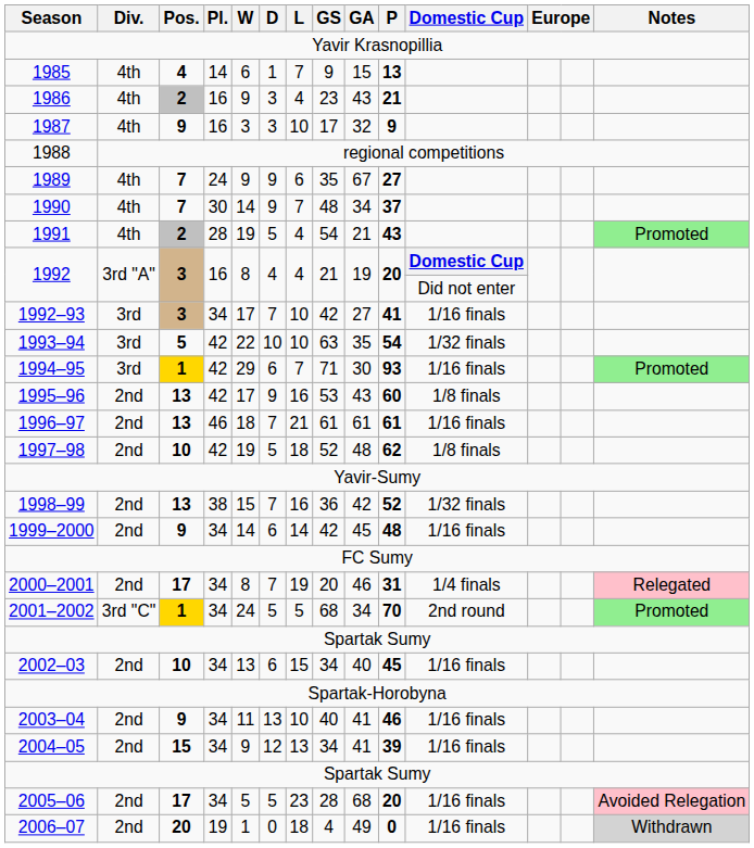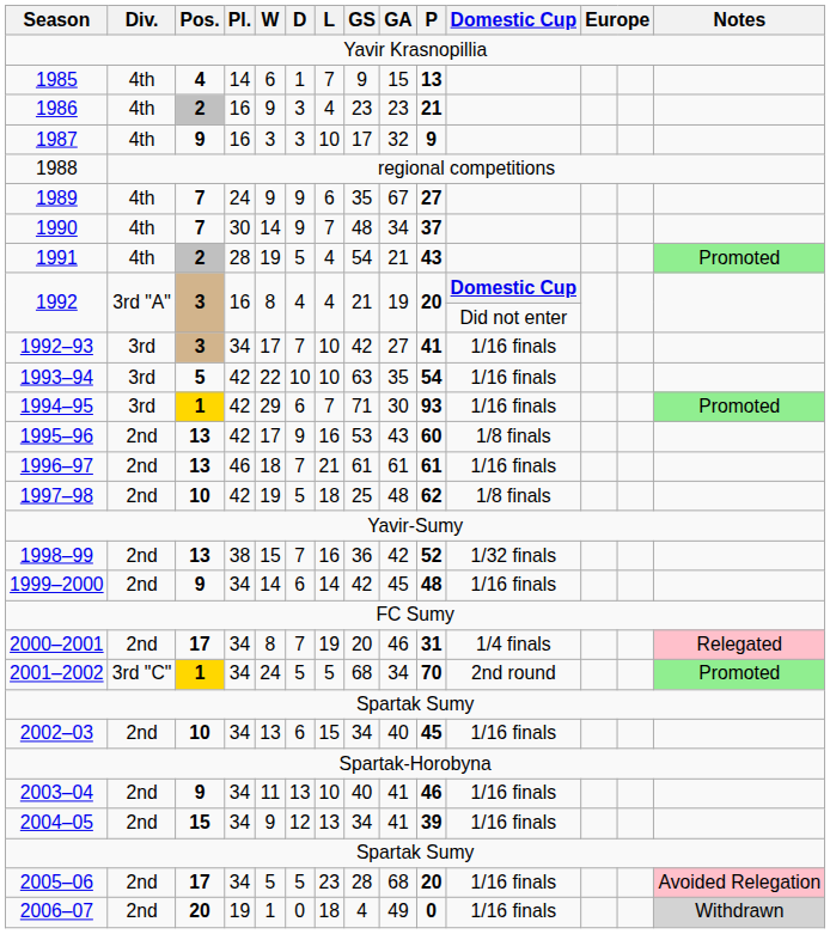 <table class="wikitable">
 <tr>
 <th>Season</th>
 <th>Div.</th>
 <th>Pos.</th>
 <th>Pl.</th>
 <th>W</th>
 <th>D</th>
 <th>L</th>
 <th>GS</th>
 <th>GA</th>
 <th>P</th>
 <th><a href='#'>Domestic Cup</a></th>
 <th colspan=2>Europe</th>
 <th>Notes</th>
 </tr>
 <tr>
 <td align=center colspan=14>Yavir Krasnopillia</td>
 </tr>
 <tr>
 <td align=center><a href='#'>1985</a></td>
 <td align=center>4th</td>
 <td align=center><strong>4</strong></td>
 <td align=center>14</td>
 <td align=center>6</td>
 <td align=center>1</td>
 <td align=center>7</td>
 <td align=center>9</td>
 <td align=center>15</td>
 <td align=center><strong>13</strong></td>
 <td align=center></td>
 <td align=center></td>
 <td align=center></td>
 <td align=center></td>
 </tr>
 <tr>
 <td align=center><a href='#'>1986</a></td>
 <td align=center>4th</td>
 <td align=center bgcolor=silver><strong>2</strong></td>
 <td align=center>16</td>
 <td align=center>9</td>
 <td align=center>3</td>
 <td align=center>4</td>
 <td align=center>23</td>
-<td align=center>43</td>
+<td align=center>23</td>
 <td align=center><strong>21</strong></td>
 <td align=center></td>
 <td align=center></td>
 <td align=center></td>
 <td align=center></td>
 </tr>
 <tr>
 <td align=center><a href='#'>1987</a></td>
 <td align=center>4th</td>
 <td align=center><strong>9</strong></td>
 <td align=center>16</td>
 <td align=center>3</td>
 <td align=center>3</td>
 <td align=center>10</td>
 <td align=center>17</td>
 <td align=center>32</td>
 <td align=center><strong>9</strong></td>
 <td align=center></td>
 <td align=center></td>
 <td align=center></td>
 <td align=center></td>
 </tr>
 <tr>
 <td align=center>1988</td>
 <td align=center colspan=13>regional competitions</td>
 </tr>
 <tr>
 <td align=center><a href='#'>1989</a></td>
 <td align=center>4th</td>
 <td align=center><strong>7</strong></td>
 <td align=center>24</td>
 <td align=center>9</td>
 <td align=center>9</td>
 <td align=center>6</td>
 <td align=center>35</td>
 <td align=center>67</td>
 <td align=center><strong>27</strong></td>
 <td align=center></td>
 <td align=center></td>
 <td align=center></td>
 <td align=center></td>
 </tr>
 <tr>
 <td align=center><a href='#'>1990</a></td>
 <td align=center>4th</td>
 <td align=center><strong>7</strong></td>
 <td align=center>30</td>
 <td align=center>14</td>
 <td align=center>9</td>
 <td align=center>7</td>
 <td align=center>48</td>
 <td align=center>34</td>
 <td align=center><strong>37</strong></td>
 <td align=center></td>
 <td align=center></td>
 <td align=center></td>
 <td align=center></td>
 </tr>
 <tr>
 <td align=center><a href='#'>1991</a></td>
 <td align=center>4th</td>
 <td align=center bgcolor=silver><strong>2</strong></td>
 <td align=center>28</td>
 <td align=center>19</td>
 <td align=center>5</td>
 <td align=center>4</td>
 <td align=center>54</td>
 <td align=center>21</td>
 <td align=center><strong>43</strong></td>
 <td align=center></td>
 <td align=center></td>
 <td align=center></td>
 <td align=center bgcolor=lightgreen>Promoted</td>
 </tr>
 <tr>
 <td align=center rowspan=2><a href='#'>1992</a></td>
 <td align=center rowspan=2>3rd "A"</td>
 <td align=center rowspan=2 bgcolor=tan><strong>3</strong></td>
 <td align=center rowspan=2>16</td>
 <td align=center rowspan=2>8</td>
 <td align=center rowspan=2>4</td>
 <td align=center rowspan=2>4</td>
 <td align=center rowspan=2>21</td>
 <td align=center rowspan=2>19</td>
 <td align=center rowspan=2><strong>20</strong></td>
 <th><a href='#'>Domestic Cup</a></th>
 <td align=center rowspan=2></td>
 <td align=center rowspan=2></td>
 <td align=center rowspan=2></td>
 </tr>
 <tr>
 <td align=center>Did not enter</td>
 </tr>
 <tr>
 <td align=center><a href='#'>1992–93</a></td>
 <td align=center>3rd</td>
 <td align=center bgcolor=tan><strong>3</strong></td>
 <td align=center>34</td>
 <td align=center>17</td>
 <td align=center>7</td>
 <td align=center>10</td>
 <td align=center>42</td>
 <td align=center>27</td>
 <td align=center><strong>41</strong></td>
 <td align=center>1/16 finals</td>
 <td align=center></td>
 <td align=center></td>
 <td align=center></td>
 </tr>
 <tr>
 <td align=center><a href='#'>1993–94</a></td>
 <td align=center>3rd</td>
 <td align=center><strong>5</strong></td>
 <td align=center>42</td>
 <td align=center>22</td>
 <td align=center>10</td>
 <td align=center>10</td>
 <td align=center>63</td>
 <td align=center>35</td>
 <td align=center><strong>54</strong></td>
-<td align=center>1/32 finals</td>
+<td align=center>1/16 finals</td>
 <td align=center></td>
 <td align=center></td>
 <td align=center></td>
 </tr>
 <tr>
 <td align=center><a href='#'>1994–95</a></td>
 <td align=center>3rd</td>
 <td align=center bgcolor=gold><strong>1</strong></td>
 <td align=center>42</td>
 <td align=center>29</td>
 <td align=center>6</td>
 <td align=center>7</td>
 <td align=center>71</td>
 <td align=center>30</td>
 <td align=center><strong>93</strong></td>
 <td align=center>1/16 finals</td>
 <td align=center></td>
 <td align=center></td>
 <td align=center bgcolor=lightgreen>Promoted</td>
 </tr>
 <tr>
 <td align=center><a href='#'>1995–96</a></td>
 <td align=center>2nd</td>
 <td align=center><strong>13</strong></td>
 <td align=center>42</td>
 <td align=center>17</td>
 <td align=center>9</td>
 <td align=center>16</td>
 <td align=center>53</td>
 <td align=center>43</td>
 <td align=center><strong>60</strong></td>
 <td align=center>1/8 finals</td>
 <td align=center></td>
 <td align=center></td>
 <td align=center></td>
 </tr>
 <tr>
 <td align=center><a href='#'>1996–97</a></td>
 <td align=center>2nd</td>
 <td align=center><strong>13</strong></td>
 <td align=center>46</td>
 <td align=center>18</td>
 <td align=center>7</td>
 <td align=center>21</td>
 <td align=center>61</td>
 <td align=center>61</td>
 <td align=center><strong>61</strong></td>
 <td align=center>1/16 finals</td>
 <td align=center></td>
 <td align=center></td>
 <td align=center></td>
 </tr>
 <tr>
 <td align=center><a href='#'>1997–98</a></td>
 <td align=center>2nd</td>
 <td align=center><strong>10</strong></td>
 <td align=center>42</td>
 <td align=center>19</td>
 <td align=center>5</td>
 <td align=center>18</td>
-<td align=center>52</td>
+<td align=center>25</td>
 <td align=center>48</td>
 <td align=center><strong>62</strong></td>
 <td align=center>1/8 finals</td>
 <td align=center></td>
 <td align=center></td>
 <td align=center></td>
 </tr>
 <tr>
 <td align=center colspan=14>Yavir-Sumy</td>
 </tr>
 <tr>
 <td align=center><a href='#'>1998–99</a></td>
 <td align=center>2nd</td>
 <td align=center><strong>13</strong></td>
 <td align=center>38</td>
 <td align=center>15</td>
 <td align=center>7</td>
 <td align=center>16</td>
 <td align=center>36</td>
 <td align=center>42</td>
 <td align=center><strong>52</strong></td>
 <td align=center>1/32 finals</td>
 <td align=center></td>
 <td align=center></td>
 <td align=center></td>
 </tr>
 <tr>
 <td align=center><a href='#'>1999–2000</a></td>
 <td align=center>2nd</td>
 <td align=center><strong>9</strong></td>
 <td align=center>34</td>
 <td align=center>14</td>
 <td align=center>6</td>
 <td align=center>14</td>
 <td align=center>42</td>
 <td align=center>45</td>
 <td align=center><strong>48</strong></td>
 <td align=center>1/16 finals</td>
 <td align=center></td>
 <td align=center></td>
 <td align=center></td>
 </tr>
 <tr>
 <td align=center colspan=14>FC Sumy</td>
 </tr>
 <tr>
 <td align=center><a href='#'>2000–2001</a></td>
 <td align=center>2nd</td>
 <td align=center><strong>17</strong></td>
 <td align=center>34</td>
 <td align=center>8</td>
 <td align=center>7</td>
 <td align=center>19</td>
 <td align=center>20</td>
 <td align=center>46</td>
 <td align=center><strong>31</strong></td>
 <td align=center>1/4 finals</td>
 <td align=center></td>
 <td align=center></td>
 <td align=center bgcolor=pink>Relegated</td>
 </tr>
 <tr>
 <td align=center><a href='#'>2001–2002</a></td>
 <td align=center>3rd "C"</td>
 <td align=center bgcolor=gold><strong>1</strong></td>
 <td align=center>34</td>
 <td align=center>24</td>
 <td align=center>5</td>
 <td align=center>5</td>
 <td align=center>68</td>
 <td align=center>34</td>
 <td align=center><strong>70</strong></td>
 <td align=center>2nd round</td>
 <td align=center></td>
 <td align=center></td>
 <td align=center bgcolor=lightgreen>Promoted</td>
 </tr>
 <tr>
 <td align=center colspan=14>Spartak Sumy</td>
 </tr>
 <tr>
 <td align=center><a href='#'>2002–03</a></td>
 <td align=center>2nd</td>
 <td align=center><strong>10</strong></td>
 <td align=center>34</td>
 <td align=center>13</td>
 <td align=center>6</td>
 <td align=center>15</td>
 <td align=center>34</td>
 <td align=center>40</td>
 <td align=center><strong>45</strong></td>
 <td align=center>1/16 finals</td>
 <td align=center></td>
 <td align=center></td>
 <td align=center></td>
 </tr>
 <tr>
 <td align=center colspan=14>Spartak-Horobyna</td>
 </tr>
 <tr>
 <td align=center><a href='#'>2003–04</a></td>
 <td align=center>2nd</td>
 <td align=center><strong>9</strong></td>
 <td align=center>34</td>
 <td align=center>11</td>
 <td align=center>13</td>
 <td align=center>10</td>
 <td align=center>40</td>
 <td align=center>41</td>
 <td align=center><strong>46</strong></td>
 <td align=center>1/16 finals</td>
 <td align=center></td>
 <td align=center></td>
 <td align=center></td>
 </tr>
 <tr>
 <td align=center><a href='#'>2004–05</a></td>
 <td align=center>2nd</td>
 <td align=center><strong>15</strong></td>
 <td align=center>34</td>
 <td align=center>9</td>
 <td align=center>12</td>
 <td align=center>13</td>
 <td align=center>34</td>
 <td align=center>41</td>
 <td align=center><strong>39</strong></td>
 <td align=center>1/16 finals</td>
 <td align=center></td>
 <td align=center></td>
 <td align=center></td>
 </tr>
 <tr>
 <td align=center colspan=14>Spartak Sumy</td>
 </tr>
 <tr>
 <td align=center><a href='#'>2005–06</a></td>
 <td align=center>2nd</td>
 <td align=center><strong>17</strong></td>
 <td align=center>34</td>
 <td align=center>5</td>
 <td align=center>5</td>
 <td align=center>23</td>
 <td align=center>28</td>
 <td align=center>68</td>
 <td align=center><strong>20</strong></td>
 <td align=center>1/16 finals</td>
 <td align=center></td>
 <td align=center></td>
 <td align=center bgcolor=pink>Avoided Relegation</td>
 </tr>
 <tr>
 <td align=center><a href='#'>2006–07</a></td>
 <td align=center>2nd</td>
 <td align=center><strong>20</strong></td>
 <td align=center>19</td>
 <td align=center>1</td>
 <td align=center>0</td>
 <td align=center>18</td>
 <td align=center>4</td>
 <td align=center>49</td>
 <td align=center><strong>0</strong></td>
 <td align=center>1/16 finals</td>
 <td align=center></td>
 <td align=center></td>
 <td align=center bgcolor=lightgrey>Withdrawn</td>
 </tr>
 </table>
